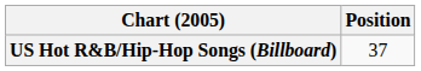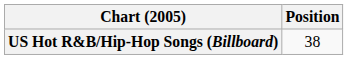 <table class="wikitable plainrowheaders" style="text-align:center">
 <tr>
 <th scope="col">Chart (2005)</th>
 <th scope="col">Position</th>
 </tr>
 <tr>
 <th scope="row">US Hot R&B/Hip-Hop Songs (<em>Billboard</em>)</th>
-<td>37</td>
+<td>38</td>
 </tr>
 </table>
